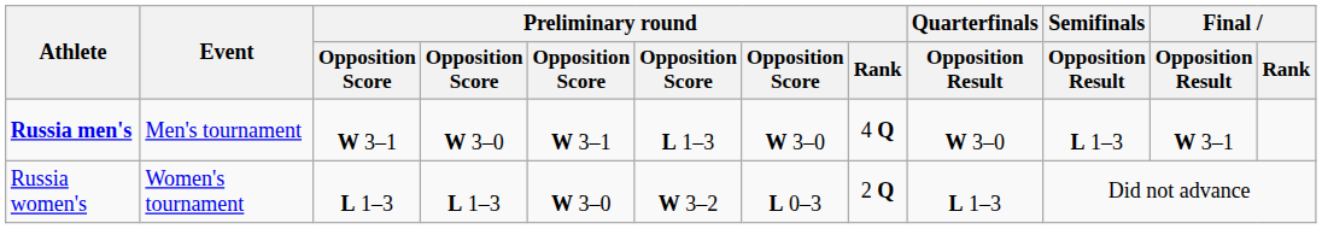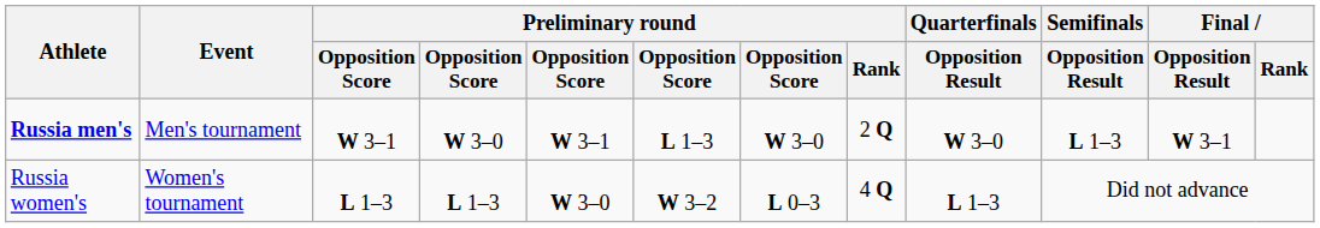 <table class="wikitable" style="text-align:center; font-size:90%">
 <tr>
 <th rowspan=2>Athlete</th>
 <th rowspan=2>Event</th>
 <th colspan=6>Preliminary round</th>
 <th>Quarterfinals</th>
 <th>Semifinals</th>
 <th colspan="2">Final / </th>
 </tr>
 <tr style="font-size:95%">
 <th>Opposition<br>Score</th>
 <th>Opposition<br>Score</th>
 <th>Opposition<br>Score</th>
 <th>Opposition<br>Score</th>
 <th>Opposition<br>Score</th>
 <th>Rank</th>
 <th>Opposition<br>Result</th>
 <th>Opposition<br>Result</th>
 <th>Opposition<br>Result</th>
 <th>Rank</th>
 </tr>
 <tr>
 <td align=left><strong><a href='#'>Russia men's</a></strong></td>
 <td align=left><a href='#'>Men's tournament</a></td>
 <td><br><strong>W</strong> 3–1</td>
 <td><br><strong>W</strong> 3–0</td>
 <td><br><strong>W</strong> 3–1</td>
 <td><br><strong>L</strong> 1–3</td>
 <td><br><strong>W</strong> 3–0</td>
-<td>4 <strong>Q</strong></td>
+<td>2 <strong>Q</strong></td>
 <td><br><strong>W</strong> 3–0</td>
 <td><br><strong>L</strong> 1–3</td>
 <td><br><strong>W</strong> 3–1</td>
 <td></td>
 </tr>
 <tr>
 <td align=left><a href='#'>Russia women's</a></td>
 <td align=left><a href='#'>Women's tournament</a></td>
 <td><br><strong>L</strong> 1–3</td>
 <td><br><strong>L</strong> 1–3</td>
 <td><br><strong>W</strong> 3–0</td>
 <td><br><strong>W</strong> 3–2</td>
 <td><br><strong>L</strong> 0–3</td>
-<td>2 <strong>Q</strong></td>
+<td>4 <strong>Q</strong></td>
 <td><br><strong>L</strong> 1–3</td>
 <td colspan=3>Did not advance</td>
 </tr>
 </table>
